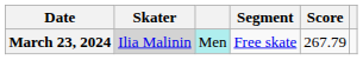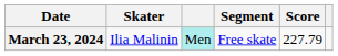 <table class="wikitable unsortable" style="text-align:left">
 <tr>
 <th scope="col">Date</th>
 <th scope="col">Skater</th>
 <th scope="col"></th>
 <th scope="col">Segment</th>
 <th scope="col">Score</th>
 <th scope="col"></th>
 </tr>
 <tr>
 <th style="text-align:left" scope="row">March 23, 2024</th>
-<td style="background: lightgrey;"> <a href='#'>Ilia Malinin</a></td>
+<td> <a href='#'>Ilia Malinin</a></td>
 <td style="background: paleturquoise;">Men</td>
 <td><a href='#'>Free skate</a></td>
-<td align="center">267.79</td>
+<td align="center">227.79</td>
 <td></td>
 </tr>
 </table>
